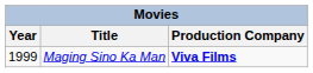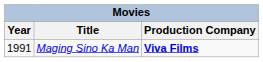 <table class="wikitable">
 <tr>
 <th colspan="3" style="background: LightSteelBlue;">Movies</th>
 </tr>
 <tr>
 <th>Year</th>
 <th>Title</th>
 <th>Production Company</th>
 </tr>
 <tr>
-<td>1999</td>
+<td>1991</td>
 <td><em><a href='#'>Maging Sino Ka Man</a></em></td>
 <td><strong><a href='#'>Viva Films</a> </strong></td>
 </tr>
 </table>
